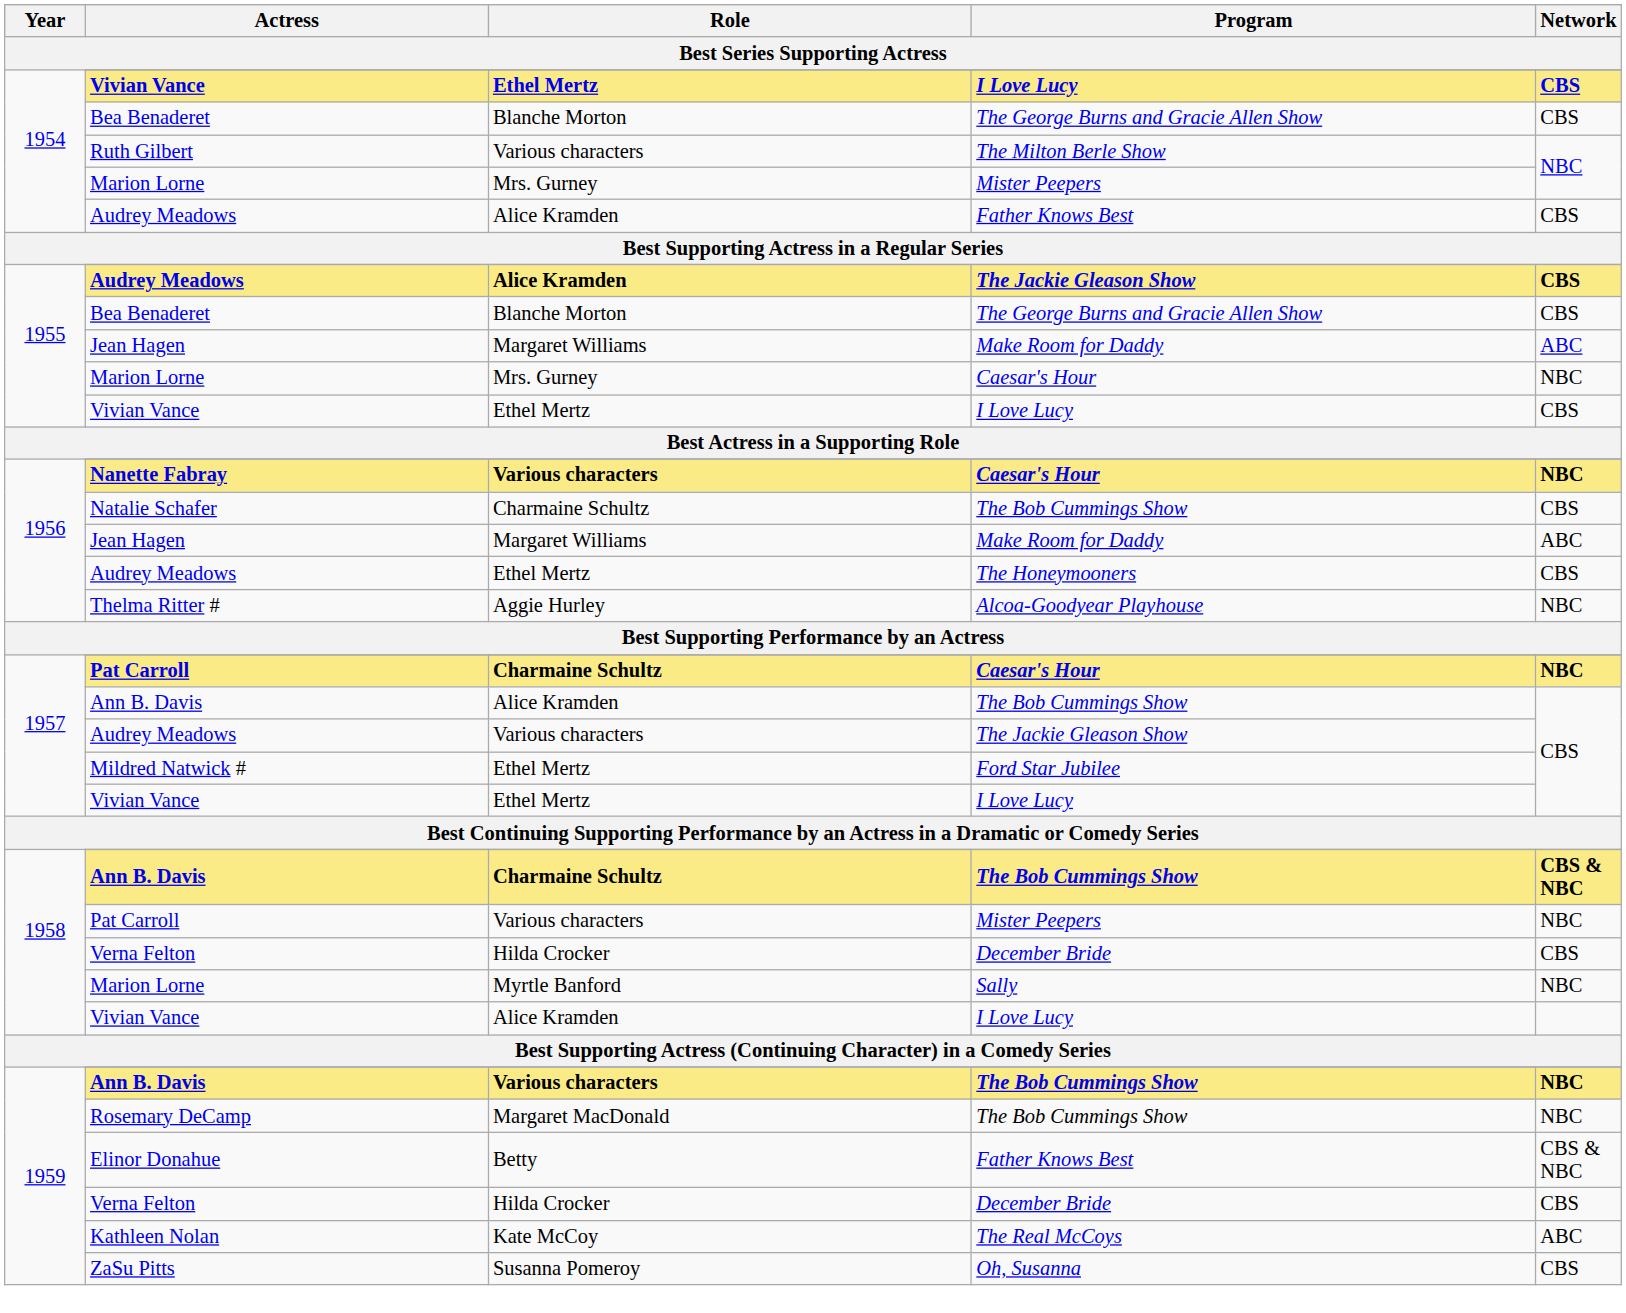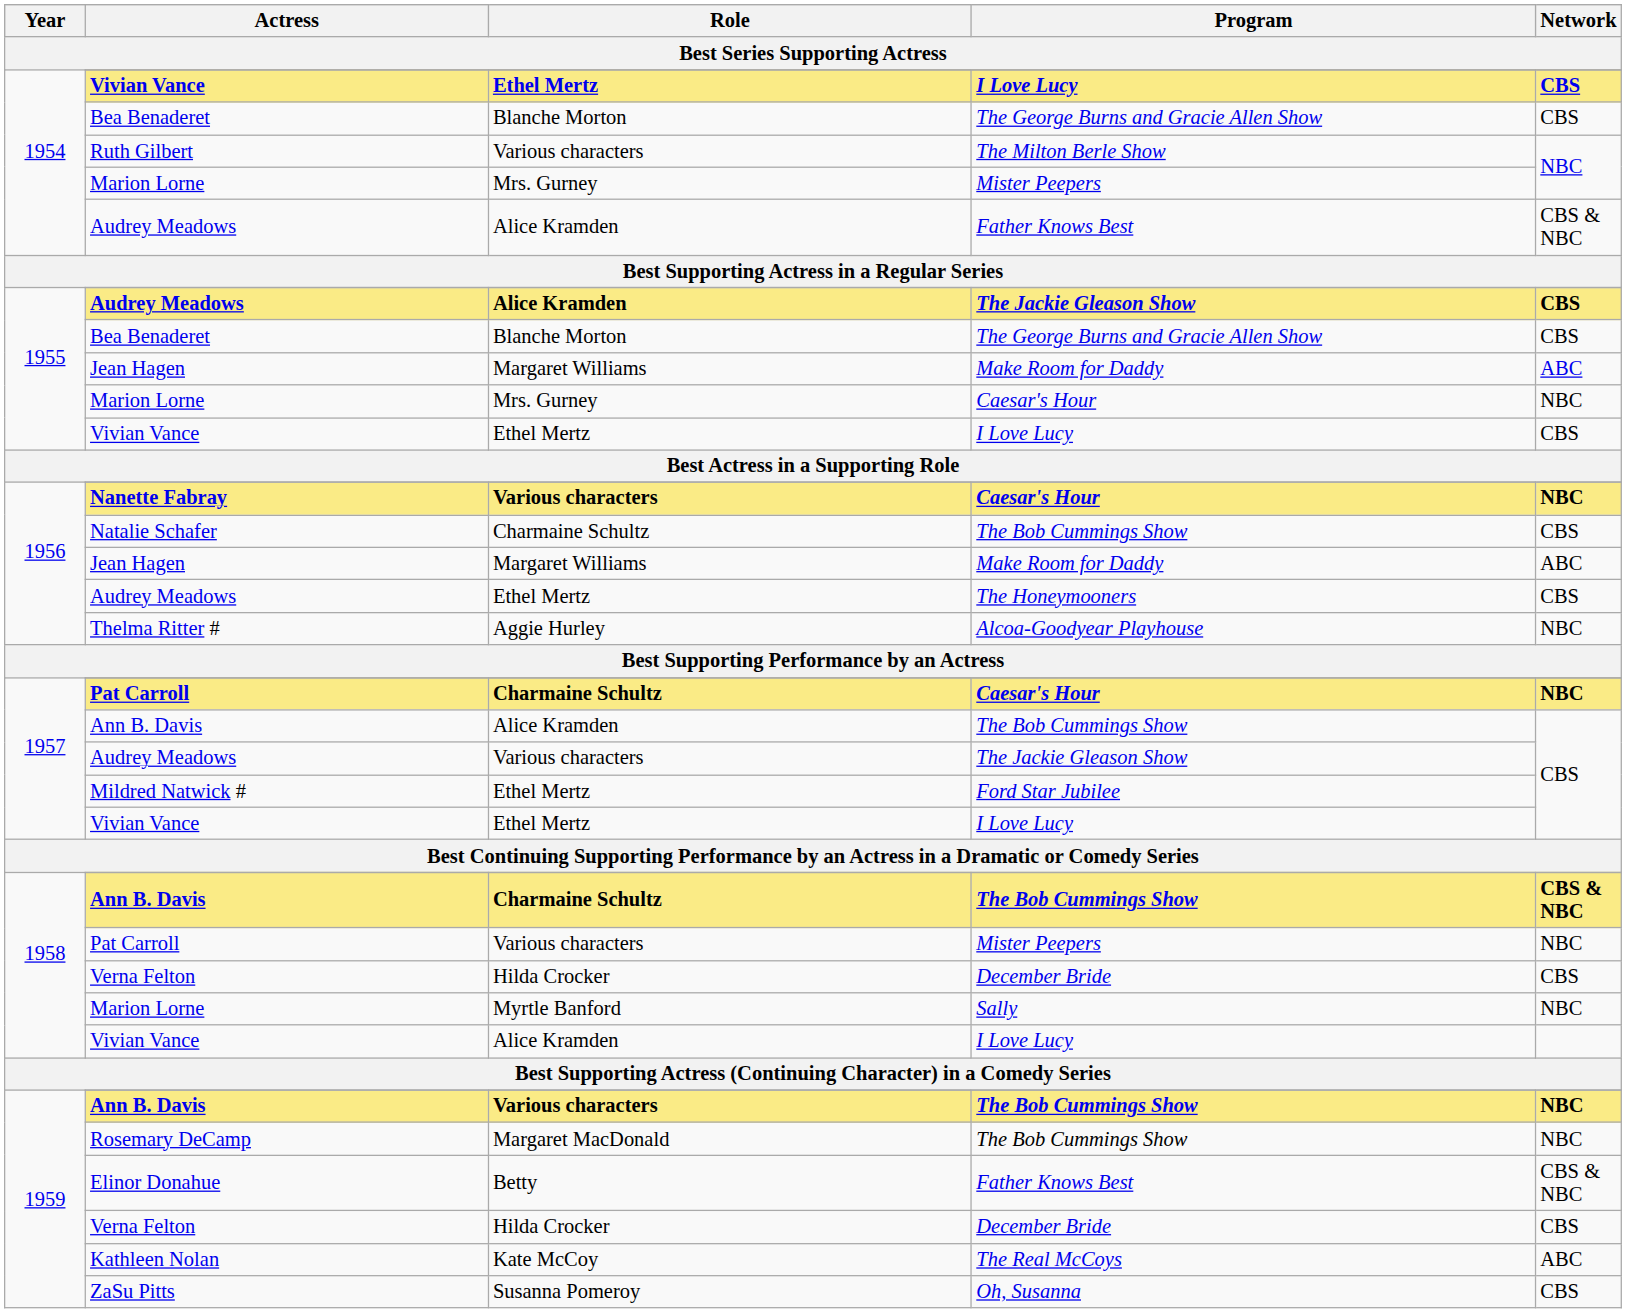 <table class="wikitable" style="width:100%">
 <tr style="background:#bebebe;">
 <th style="width:5%;">Year</th>
 <th style="width:25%;">Actress</th>
 <th style="width:30%;">Role</th>
 <th style="width:35%;">Program</th>
 <th style="width:5%;">Network</th>
 </tr>
 <tr>
 <th colspan=5>Best Series Supporting Actress</th>
 </tr>
 <tr>
 <td rowspan=6 style="text-align:center"><a href='#'>1954</a><br><br></td>
 </tr>
 <tr style="background:#FAEB86">
 <td><strong><a href='#'>Vivian Vance</a></strong></td>
 <td><strong><a href='#'>Ethel Mertz</a></strong></td>
 <td><strong><em><a href='#'>I Love Lucy</a></em></strong></td>
 <td><strong><a href='#'>CBS</a></strong></td>
 </tr>
 <tr>
 <td><a href='#'>Bea Benaderet</a></td>
 <td>Blanche Morton</td>
 <td><em><a href='#'>The George Burns and Gracie Allen Show</a></em></td>
 <td>CBS</td>
 </tr>
 <tr>
 <td><a href='#'>Ruth Gilbert</a></td>
 <td>Various characters</td>
 <td><em><a href='#'>The Milton Berle Show</a></em></td>
 <td rowspan=2><a href='#'>NBC</a></td>
 </tr>
 <tr>
 <td><a href='#'>Marion Lorne</a></td>
 <td>Mrs. Gurney</td>
 <td><em><a href='#'>Mister Peepers</a></em></td>
 </tr>
 <tr>
 <td><a href='#'>Audrey Meadows</a></td>
 <td>Alice Kramden</td>
 <td><em><a href='#'>Father Knows Best</a></em></td>
-<td>CBS</td>
+<td>CBS & NBC</td>
 </tr>
 <tr>
 <th colspan=5>Best Supporting Actress in a Regular Series</th>
 </tr>
 <tr>
 <td rowspan=6 style="text-align:center"><a href='#'>1955</a><br><br></td>
 </tr>
 <tr style="background:#FAEB86">
 <td><strong><a href='#'>Audrey Meadows</a></strong></td>
 <td><strong>Alice Kramden</strong></td>
 <td><strong><em><a href='#'>The Jackie Gleason Show</a></em></strong></td>
 <td><strong>CBS</strong></td>
 </tr>
 <tr>
 <td><a href='#'>Bea Benaderet</a></td>
 <td>Blanche Morton</td>
 <td><em><a href='#'>The George Burns and Gracie Allen Show</a></em></td>
 <td>CBS</td>
 </tr>
 <tr>
 <td><a href='#'>Jean Hagen</a></td>
 <td>Margaret Williams</td>
 <td><em><a href='#'>Make Room for Daddy</a></em></td>
 <td><a href='#'>ABC</a></td>
 </tr>
 <tr>
 <td><a href='#'>Marion Lorne</a></td>
 <td>Mrs. Gurney</td>
 <td><em><a href='#'>Caesar's Hour</a></em></td>
 <td>NBC</td>
 </tr>
 <tr>
 <td><a href='#'>Vivian Vance</a></td>
 <td>Ethel Mertz</td>
 <td><em><a href='#'>I Love Lucy</a></em></td>
 <td>CBS</td>
 </tr>
 <tr>
 <th colspan=5>Best Actress in a Supporting Role</th>
 </tr>
 <tr>
 <td rowspan=6 style="text-align:center"><a href='#'>1956</a><br><br></td>
 </tr>
 <tr style="background:#FAEB86">
 <td><strong><a href='#'>Nanette Fabray</a></strong></td>
 <td><strong>Various characters</strong></td>
 <td><strong><em><a href='#'>Caesar's Hour</a></em></strong></td>
 <td><strong>NBC</strong></td>
 </tr>
 <tr>
 <td><a href='#'>Natalie Schafer</a></td>
 <td>Charmaine Schultz</td>
 <td><em><a href='#'>The Bob Cummings Show</a></em></td>
 <td>CBS</td>
 </tr>
 <tr>
 <td><a href='#'>Jean Hagen</a></td>
 <td>Margaret Williams</td>
 <td><em><a href='#'>Make Room for Daddy</a></em></td>
 <td>ABC</td>
 </tr>
 <tr>
 <td><a href='#'>Audrey Meadows</a></td>
 <td>Ethel Mertz</td>
 <td><em><a href='#'>The Honeymooners</a></em></td>
 <td>CBS</td>
 </tr>
 <tr>
 <td><a href='#'>Thelma Ritter</a> #</td>
 <td>Aggie Hurley</td>
 <td><em><a href='#'>Alcoa-Goodyear Playhouse</a></em></td>
 <td>NBC</td>
 </tr>
 <tr>
 <th colspan=5>Best Supporting Performance by an Actress</th>
 </tr>
 <tr>
 <td rowspan=6 style="text-align:center"><a href='#'>1957</a><br><br></td>
 </tr>
 <tr style="background:#FAEB86">
 <td><strong><a href='#'>Pat Carroll</a></strong></td>
 <td><strong>Charmaine Schultz</strong></td>
 <td><strong><em><a href='#'>Caesar's Hour</a></em></strong></td>
 <td><strong>NBC</strong></td>
 </tr>
 <tr>
 <td><a href='#'>Ann B. Davis</a></td>
 <td>Alice Kramden</td>
 <td><em><a href='#'>The Bob Cummings Show</a></em></td>
 <td rowspan=4>CBS</td>
 </tr>
 <tr>
 <td><a href='#'>Audrey Meadows</a></td>
 <td>Various characters</td>
 <td><em><a href='#'>The Jackie Gleason Show</a></em></td>
 </tr>
 <tr>
 <td><a href='#'>Mildred Natwick</a> #</td>
 <td>Ethel Mertz</td>
 <td><em><a href='#'>Ford Star Jubilee</a></em></td>
 </tr>
 <tr>
 <td><a href='#'>Vivian Vance</a></td>
 <td>Ethel Mertz</td>
 <td><em><a href='#'>I Love Lucy</a></em></td>
 </tr>
 <tr>
 <th colspan=5>Best Continuing Supporting Performance by an Actress in a Dramatic or Comedy Series</th>
 </tr>
 <tr>
 <td rowspan=6 style="text-align:center"><a href='#'>1958</a><br><br></td>
 </tr>
 <tr style="background:#FAEB86">
 <td><strong><a href='#'>Ann B. Davis</a></strong></td>
 <td><strong>Charmaine Schultz</strong></td>
 <td><strong><em><a href='#'>The Bob Cummings Show</a></em></strong></td>
 <td><strong>CBS & NBC</strong></td>
 </tr>
 <tr>
 <td><a href='#'>Pat Carroll</a></td>
 <td>Various characters</td>
 <td><em><a href='#'>Mister Peepers</a></em></td>
 <td>NBC</td>
 </tr>
 <tr>
 <td><a href='#'>Verna Felton</a></td>
 <td>Hilda Crocker</td>
 <td><em><a href='#'>December Bride</a></em></td>
 <td>CBS</td>
 </tr>
 <tr>
 <td><a href='#'>Marion Lorne</a></td>
 <td>Myrtle Banford</td>
 <td><em><a href='#'>Sally</a></em></td>
 <td>NBC</td>
 </tr>
 <tr>
 <td><a href='#'>Vivian Vance</a></td>
 <td>Alice Kramden</td>
 <td><em><a href='#'>I Love Lucy</a></em></td>
 </tr>
 <tr>
 <th colspan=5>Best Supporting Actress (Continuing Character) in a Comedy Series</th>
 </tr>
 <tr>
 <td rowspan=7 style="text-align:center"><a href='#'>1959</a><br></td>
 </tr>
 <tr style="background:#FAEB86">
 <td><strong><a href='#'>Ann B. Davis</a></strong></td>
 <td><strong>Various characters</strong></td>
 <td><strong><em><a href='#'>The Bob Cummings Show</a></em></strong></td>
 <td><strong>NBC</strong></td>
 </tr>
 <tr>
 <td><a href='#'>Rosemary DeCamp</a></td>
 <td>Margaret MacDonald</td>
 <td><em>The Bob Cummings Show</em></td>
 <td>NBC</td>
 </tr>
 <tr>
 <td><a href='#'>Elinor Donahue</a></td>
 <td>Betty</td>
 <td><em><a href='#'>Father Knows Best</a></em></td>
 <td>CBS & NBC</td>
 </tr>
 <tr>
 <td><a href='#'>Verna Felton</a></td>
 <td>Hilda Crocker</td>
 <td><em><a href='#'>December Bride</a></em></td>
 <td>CBS</td>
 </tr>
 <tr>
 <td><a href='#'>Kathleen Nolan</a></td>
 <td>Kate McCoy</td>
 <td><em><a href='#'>The Real McCoys</a></em></td>
 <td>ABC</td>
 </tr>
 <tr>
 <td><a href='#'>ZaSu Pitts</a></td>
 <td>Susanna Pomeroy</td>
 <td><em><a href='#'>Oh, Susanna</a></em></td>
 <td>CBS</td>
 </tr>
 </table>
